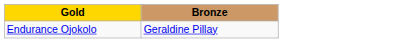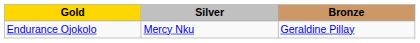 <table class="wikitable" style="text-align:left">
 <tr align="center">
 <td width=200 bgcolor=gold><strong>Gold</strong></td>
+<td width=200 bgcolor=silver><strong>Silver</strong></td>
 <td width=200 bgcolor=CC9966><strong>Bronze</strong></td>
 </tr>
 <tr>
 <td><a href='#'>Endurance Ojokolo</a><br><em></em></td>
+<td><a href='#'>Mercy Nku</a><br><em></em></td>
 <td><a href='#'>Geraldine Pillay</a><br><em></em></td>
 </tr>
 </table>
